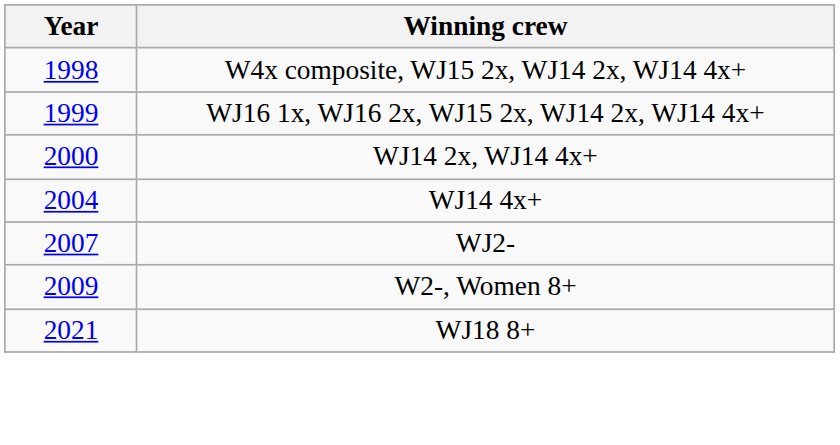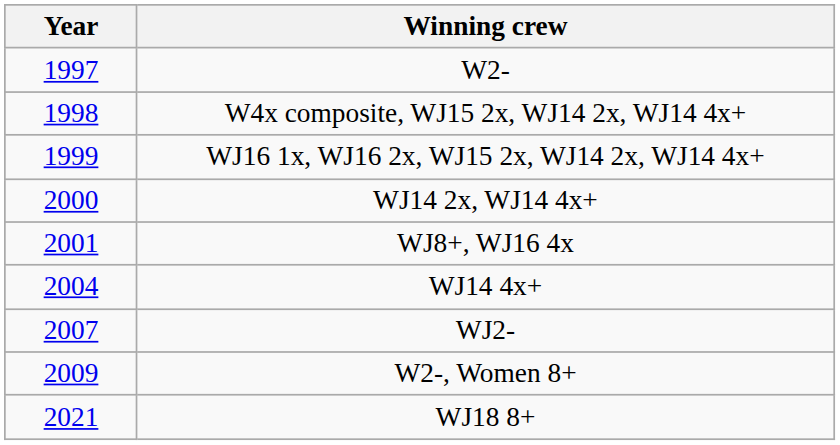 <table class="wikitable" style="text-align:center">
 <tr>
 <th width=70>Year</th>
 <th width=400>Winning crew</th>
+</tr>
+<tr>
+<td><a href='#'>1997</a></td>
+<td>W2-</td>
 </tr>
 <tr>
 <td><a href='#'>1998</a></td>
 <td>W4x composite, WJ15 2x, WJ14 2x, WJ14 4x+</td>
 </tr>
 <tr>
 <td><a href='#'>1999</a></td>
 <td>WJ16 1x, WJ16 2x, WJ15 2x, WJ14 2x, WJ14 4x+</td>
 </tr>
 <tr>
 <td><a href='#'>2000</a></td>
 <td>WJ14 2x, WJ14 4x+</td>
+</tr>
+<tr>
+<td><a href='#'>2001</a></td>
+<td>WJ8+, WJ16 4x</td>
 </tr>
 <tr>
 <td><a href='#'>2004</a></td>
 <td>WJ14 4x+</td>
 </tr>
 <tr>
 <td><a href='#'>2007</a></td>
 <td>WJ2-</td>
 </tr>
 <tr>
 <td><a href='#'>2009</a></td>
 <td>W2-, Women 8+ </td>
 </tr>
 <tr>
 <td><a href='#'>2021</a></td>
 <td>WJ18 8+ </td>
 </tr>
 </table>
